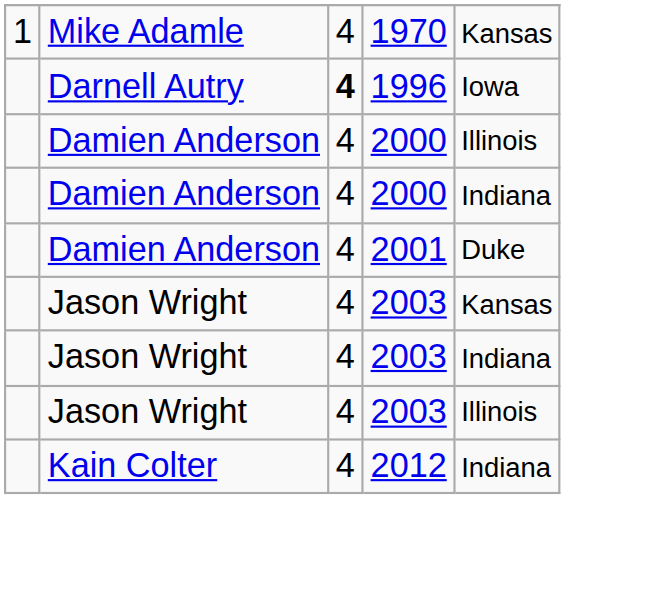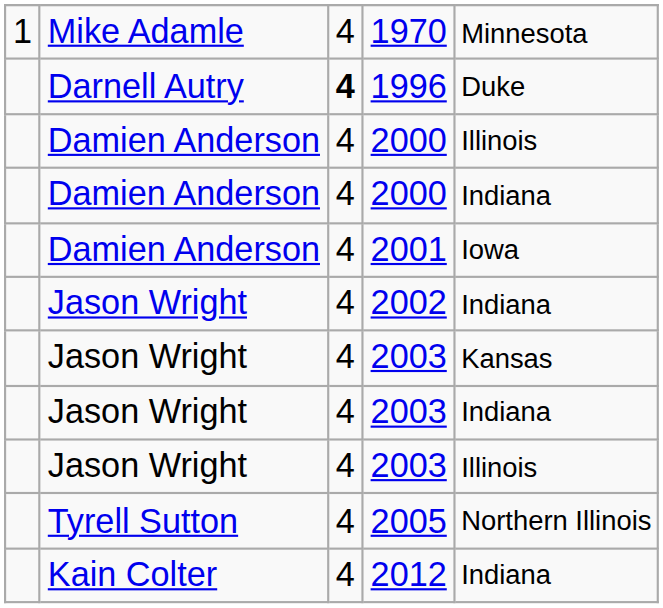 <table class="wikitable">
 <tr>
 </tr>
 <tr>
 <td>1</td>
 <td><a href='#'>Mike Adamle</a></td>
 <td>4</td>
 <td><a href='#'>1970</a></td>
-<td style="font-size:80%;">Kansas</td>
+<td style="font-size:80%;">Minnesota</td>
 </tr>
 <tr>
 <td></td>
 <td><a href='#'>Darnell Autry</a></td>
 <td><strong>4</strong></td>
 <td><a href='#'>1996</a></td>
-<td style="font-size:80%;">Iowa</td>
+<td style="font-size:80%;">Duke</td>
 </tr>
 <tr>
 <td></td>
 <td><a href='#'>Damien Anderson</a></td>
 <td>4</td>
 <td><a href='#'>2000</a></td>
 <td style="font-size:80%;">Illinois</td>
 </tr>
 <tr>
 <td></td>
 <td><a href='#'>Damien Anderson</a></td>
 <td>4</td>
 <td><a href='#'>2000</a></td>
 <td style="font-size:80%;">Indiana</td>
 </tr>
 <tr>
 <td></td>
 <td><a href='#'>Damien Anderson</a></td>
 <td>4</td>
 <td><a href='#'>2001</a></td>
-<td style="font-size:80%;">Duke</td>
+<td style="font-size:80%;">Iowa</td>
+</tr>
+<tr>
+<td></td>
+<td><a href='#'>Jason Wright</a></td>
+<td>4</td>
+<td><a href='#'>2002</a></td>
+<td style="font-size:80%;">Indiana</td>
 </tr>
 <tr>
 <td></td>
 <td>Jason Wright</td>
 <td>4</td>
 <td><a href='#'>2003</a></td>
 <td style="font-size:80%;">Kansas</td>
 </tr>
 <tr>
 <td></td>
 <td>Jason Wright</td>
 <td>4</td>
 <td><a href='#'>2003</a></td>
 <td style="font-size:80%;">Indiana</td>
 </tr>
 <tr>
 <td></td>
 <td>Jason Wright</td>
 <td>4</td>
 <td><a href='#'>2003</a></td>
 <td style="font-size:80%;">Illinois</td>
 </tr>
 <tr>
 <td></td>
+<td><a href='#'>Tyrell Sutton</a></td>
+<td>4</td>
+<td><a href='#'>2005</a></td>
+<td style="font-size:80%;">Northern Illinois</td>
+</tr>
+<tr>
+<td></td>
 <td><a href='#'>Kain Colter</a></td>
 <td>4</td>
 <td><a href='#'>2012</a></td>
 <td style="font-size:80%;">Indiana</td>
 </tr>
 </table>
